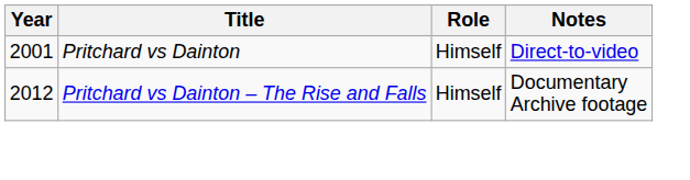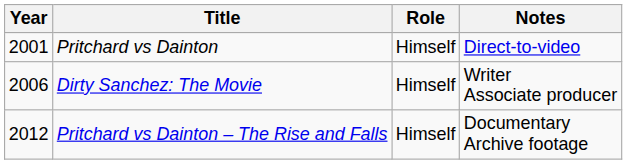 <table class="wikitable sortable">
 <tr>
 <th>Year</th>
 <th>Title</th>
 <th>Role</th>
 <th class="unsortable">Notes</th>
 </tr>
 <tr>
 <td>2001</td>
 <td><em>Pritchard vs Dainton</em></td>
 <td>Himself</td>
 <td><a href='#'>Direct-to-video</a></td>
 </tr>
 <tr>
+<td>2006</td>
+<td><em><a href='#'>Dirty Sanchez: The Movie</a></em></td>
+<td>Himself</td>
+<td>Writer<br>Associate producer</td>
+</tr>
+<tr>
 <td>2012</td>
 <td><em><a href='#'>Pritchard vs Dainton – The Rise and Falls</a></em></td>
 <td>Himself</td>
 <td>Documentary<br>Archive footage</td>
 </tr>
 </table>
